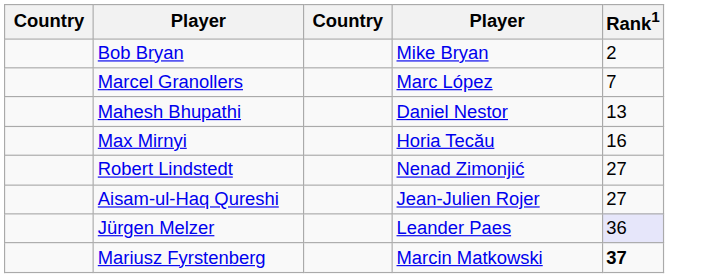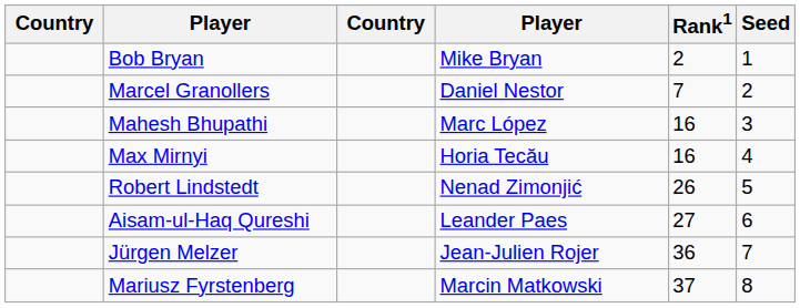 <table class="sortable wikitable">
 <tr>
 <th width="70">Country</th>
 <th width="175">Player</th>
 <th width="70">Country</th>
 <th width="175">Player</th>
 <th>Rank<sup>1</sup></th>
+<th>Seed</th>
 </tr>
 <tr>
 <td></td>
 <td><a href='#'>Bob Bryan</a></td>
 <td></td>
 <td><a href='#'>Mike Bryan</a></td>
 <td>2</td>
+<td>1</td>
 </tr>
 <tr>
 <td></td>
 <td><a href='#'>Marcel Granollers</a></td>
 <td></td>
-<td><a href='#'>Marc López</a></td>
+<td><a href='#'>Daniel Nestor</a></td>
 <td>7</td>
+<td>2</td>
 </tr>
 <tr>
 <td></td>
 <td><a href='#'>Mahesh Bhupathi</a></td>
 <td></td>
-<td><a href='#'>Daniel Nestor</a></td>
-<td>13</td>
+<td><a href='#'>Marc López</a></td>
+<td>16</td>
+<td>3</td>
 </tr>
 <tr>
 <td></td>
 <td><a href='#'>Max Mirnyi</a></td>
 <td></td>
 <td><a href='#'>Horia Tecău</a></td>
 <td>16</td>
+<td>4</td>
 </tr>
 <tr>
 <td></td>
 <td><a href='#'>Robert Lindstedt</a></td>
 <td></td>
 <td><a href='#'>Nenad Zimonjić</a></td>
-<td>27</td>
+<td>26</td>
+<td>5</td>
 </tr>
 <tr>
 <td></td>
 <td><a href='#'>Aisam-ul-Haq Qureshi</a></td>
 <td></td>
-<td><a href='#'>Jean-Julien Rojer</a></td>
+<td><a href='#'>Leander Paes</a></td>
 <td>27</td>
+<td>6</td>
 </tr>
 <tr>
 <td></td>
 <td><a href='#'>Jürgen Melzer</a></td>
 <td></td>
-<td><a href='#'>Leander Paes</a></td>
-<td style="background: lavender;">36</td>
+<td><a href='#'>Jean-Julien Rojer</a></td>
+<td>36</td>
+<td>7</td>
 </tr>
 <tr>
 <td></td>
 <td><a href='#'>Mariusz Fyrstenberg</a></td>
 <td></td>
 <td><a href='#'>Marcin Matkowski</a></td>
-<td><strong>37</strong></td>
+<td>37</td>
+<td>8</td>
 </tr>
 </table>
